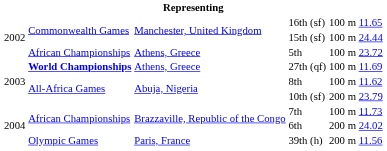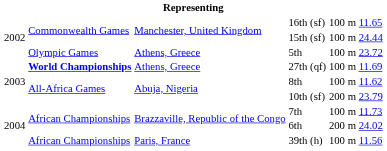 <table>
 <tr>
 <th colspan="6">Representing </th>
 </tr>
 <tr>
 <td rowspan=3>2002</td>
 <td rowspan=2><a href='#'>Commonwealth Games</a></td>
 <td rowspan=2><a href='#'>Manchester, United Kingdom</a></td>
 <td>16th (sf)</td>
 <td>100 m</td>
 <td><a href='#'>11.65</a></td>
 </tr>
 <tr>
 <td>15th (sf)</td>
 <td>100 m</td>
 <td><a href='#'>24.44</a></td>
 </tr>
 <tr>
-<td><a href='#'>African Championships</a></td>
+<td><a href='#'>Olympic Games</a></td>
 <td><a href='#'>Athens, Greece</a></td>
 <td>5th</td>
 <td>100 m</td>
 <td><a href='#'>23.72</a></td>
 </tr>
 <tr>
 <td rowspan=3>2003</td>
 <td><strong><a href='#'>World Championships</a></strong></td>
 <td><a href='#'>Athens, Greece</a></td>
 <td>27th (qf)</td>
 <td>100 m</td>
 <td><a href='#'>11.69</a></td>
 </tr>
 <tr>
 <td rowspan=2><a href='#'>All-Africa Games</a></td>
 <td rowspan=2><a href='#'>Abuja, Nigeria</a></td>
 <td>8th</td>
 <td>100 m</td>
 <td><a href='#'>11.62</a></td>
 </tr>
 <tr>
 <td>10th (sf)</td>
 <td>200 m</td>
 <td><a href='#'>23.79</a></td>
 </tr>
 <tr>
 <td rowspan=3>2004</td>
 <td rowspan=2><a href='#'>African Championships</a></td>
 <td rowspan=2><a href='#'>Brazzaville, Republic of the Congo</a></td>
 <td>7th</td>
 <td>100 m</td>
 <td><a href='#'>11.73</a></td>
 </tr>
 <tr>
 <td>6th</td>
 <td>200 m</td>
 <td><a href='#'>24.02</a></td>
 </tr>
 <tr>
-<td><a href='#'>Olympic Games</a></td>
+<td><a href='#'>African Championships</a></td>
 <td><a href='#'>Paris, France</a></td>
 <td>39th (h)</td>
-<td>200 m</td>
+<td>100 m</td>
 <td><a href='#'>11.56</a></td>
 </tr>
 </table>
